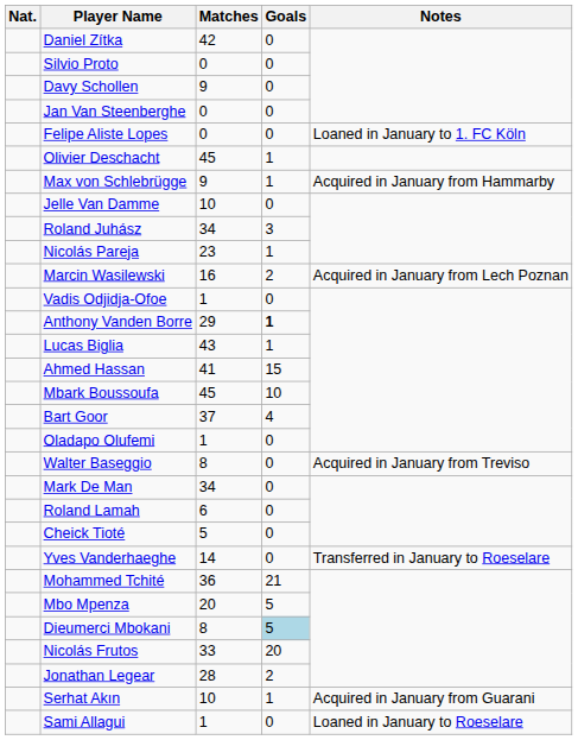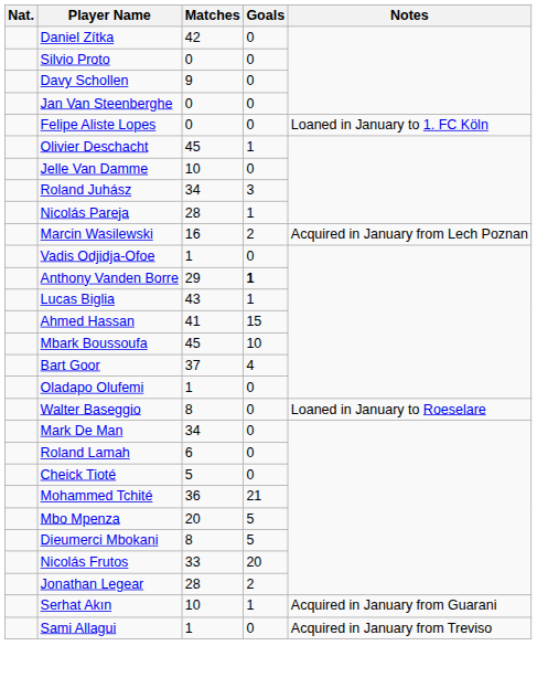 <table class="wikitable">
 <tr>
 <th>Nat.</th>
 <th>Player Name</th>
 <th>Matches</th>
 <th>Goals</th>
 <th>Notes</th>
 </tr>
 <tr>
 <td></td>
 <td><a href='#'>Daniel Zítka</a></td>
 <td>42</td>
 <td>0</td>
 </tr>
 <tr>
 <td></td>
 <td><a href='#'>Silvio Proto</a></td>
 <td>0</td>
 <td>0</td>
 </tr>
 <tr>
 <td></td>
 <td><a href='#'>Davy Schollen</a></td>
 <td>9</td>
 <td>0</td>
 </tr>
 <tr>
 <td></td>
 <td><a href='#'>Jan Van Steenberghe</a></td>
 <td>0</td>
 <td>0</td>
 </tr>
 <tr>
 <td></td>
 <td><a href='#'>Felipe Aliste Lopes</a></td>
 <td>0</td>
 <td>0</td>
 <td>Loaned in January to <a href='#'>1. FC Köln</a></td>
 </tr>
 <tr>
 <td></td>
 <td><a href='#'>Olivier Deschacht</a></td>
 <td>45</td>
 <td>1</td>
 </tr>
 <tr>
 <td></td>
-<td><a href='#'>Max von Schlebrügge</a></td>
-<td>9</td>
-<td>1</td>
-<td>Acquired in January from Hammarby</td>
-</tr>
-<tr>
-<td></td>
 <td><a href='#'>Jelle Van Damme</a></td>
 <td>10</td>
 <td>0</td>
 </tr>
 <tr>
 <td></td>
 <td><a href='#'>Roland Juhász</a></td>
 <td>34</td>
 <td>3</td>
 </tr>
 <tr>
 <td></td>
 <td><a href='#'>Nicolás Pareja</a></td>
-<td>23</td>
+<td>28</td>
 <td>1</td>
 </tr>
 <tr>
 <td></td>
 <td><a href='#'>Marcin Wasilewski</a></td>
 <td>16</td>
 <td>2</td>
 <td>Acquired in January from Lech Poznan</td>
 </tr>
 <tr>
 <td></td>
 <td><a href='#'>Vadis Odjidja-Ofoe</a></td>
 <td>1</td>
 <td>0</td>
 </tr>
 <tr>
 <td></td>
 <td><a href='#'>Anthony Vanden Borre</a></td>
 <td>29</td>
 <td><strong>1</strong></td>
 </tr>
 <tr>
 <td></td>
 <td><a href='#'>Lucas Biglia</a></td>
 <td>43</td>
 <td>1</td>
 </tr>
 <tr>
 <td></td>
 <td><a href='#'>Ahmed Hassan</a></td>
 <td>41</td>
 <td>15</td>
 </tr>
 <tr>
 <td></td>
 <td><a href='#'>Mbark Boussoufa</a></td>
 <td>45</td>
 <td>10</td>
 </tr>
 <tr>
 <td></td>
 <td><a href='#'>Bart Goor</a></td>
 <td>37</td>
 <td>4</td>
 </tr>
 <tr>
 <td></td>
 <td><a href='#'>Oladapo Olufemi</a></td>
 <td>1</td>
 <td>0</td>
 </tr>
 <tr>
 <td></td>
 <td><a href='#'>Walter Baseggio</a></td>
 <td>8</td>
 <td>0</td>
-<td>Acquired in January from Treviso</td>
+<td>Loaned in January to <a href='#'>Roeselare</a></td>
 </tr>
 <tr>
 <td></td>
 <td><a href='#'>Mark De Man</a></td>
 <td>34</td>
 <td>0</td>
 </tr>
 <tr>
 <td></td>
 <td><a href='#'>Roland Lamah</a></td>
 <td>6</td>
 <td>0</td>
 </tr>
 <tr>
 <td></td>
 <td><a href='#'>Cheick Tioté</a></td>
 <td>5</td>
 <td>0</td>
 </tr>
 <tr>
 <td></td>
-<td><a href='#'>Yves Vanderhaeghe</a></td>
-<td>14</td>
-<td>0</td>
-<td>Transferred in January to <a href='#'>Roeselare</a></td>
-</tr>
-<tr>
-<td></td>
 <td><a href='#'>Mohammed Tchité</a></td>
 <td>36</td>
 <td>21</td>
 </tr>
 <tr>
 <td></td>
 <td><a href='#'>Mbo Mpenza</a></td>
 <td>20</td>
 <td>5</td>
 </tr>
 <tr>
 <td></td>
 <td><a href='#'>Dieumerci Mbokani</a></td>
 <td>8</td>
-<td style="background: lightblue;">5</td>
+<td>5</td>
 </tr>
 <tr>
 <td></td>
 <td><a href='#'>Nicolás Frutos</a></td>
 <td>33</td>
 <td>20</td>
 </tr>
 <tr>
 <td></td>
 <td><a href='#'>Jonathan Legear</a></td>
 <td>28</td>
 <td>2</td>
 </tr>
 <tr>
 <td></td>
 <td><a href='#'>Serhat Akın</a></td>
 <td>10</td>
 <td>1</td>
 <td>Acquired in January from Guarani</td>
 </tr>
 <tr>
 <td></td>
 <td><a href='#'>Sami Allagui</a></td>
 <td>1</td>
 <td>0</td>
-<td>Loaned in January to <a href='#'>Roeselare</a></td>
+<td>Acquired in January from Treviso</td>
 </tr>
 </table>
